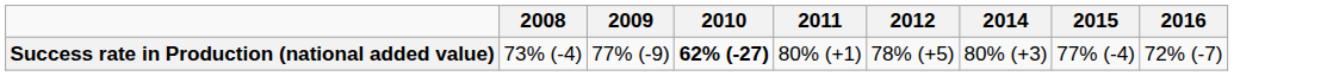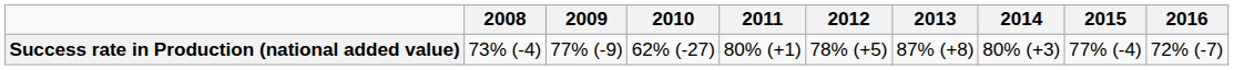 <table class="wikitable alternance center">
 <tr>
 <td></td>
 <th scope="col">2008</th>
 <th scope="col">2009</th>
 <th scope="col">2010</th>
 <th scope="col">2011</th>
 <th scope="col">2012</th>
+<th scope="col">2013</th>
 <th scope="col">2014</th>
 <th scope="col">2015</th>
 <th scope="col">2016</th>
 </tr>
 <tr>
 <th scope="row"><strong>Success rate in Production (national added value)</strong></th>
 <td>73% (-4)</td>
 <td>77% (-9)</td>
-<td><strong>62% (-27)</strong></td>
+<td>62% (-27)</td>
 <td>80% (+1)</td>
 <td>78% (+5)</td>
+<td>87% (+8)</td>
 <td>80% (+3)</td>
 <td>77% (-4)</td>
 <td>72% (-7)</td>
 </tr>
 </table>
